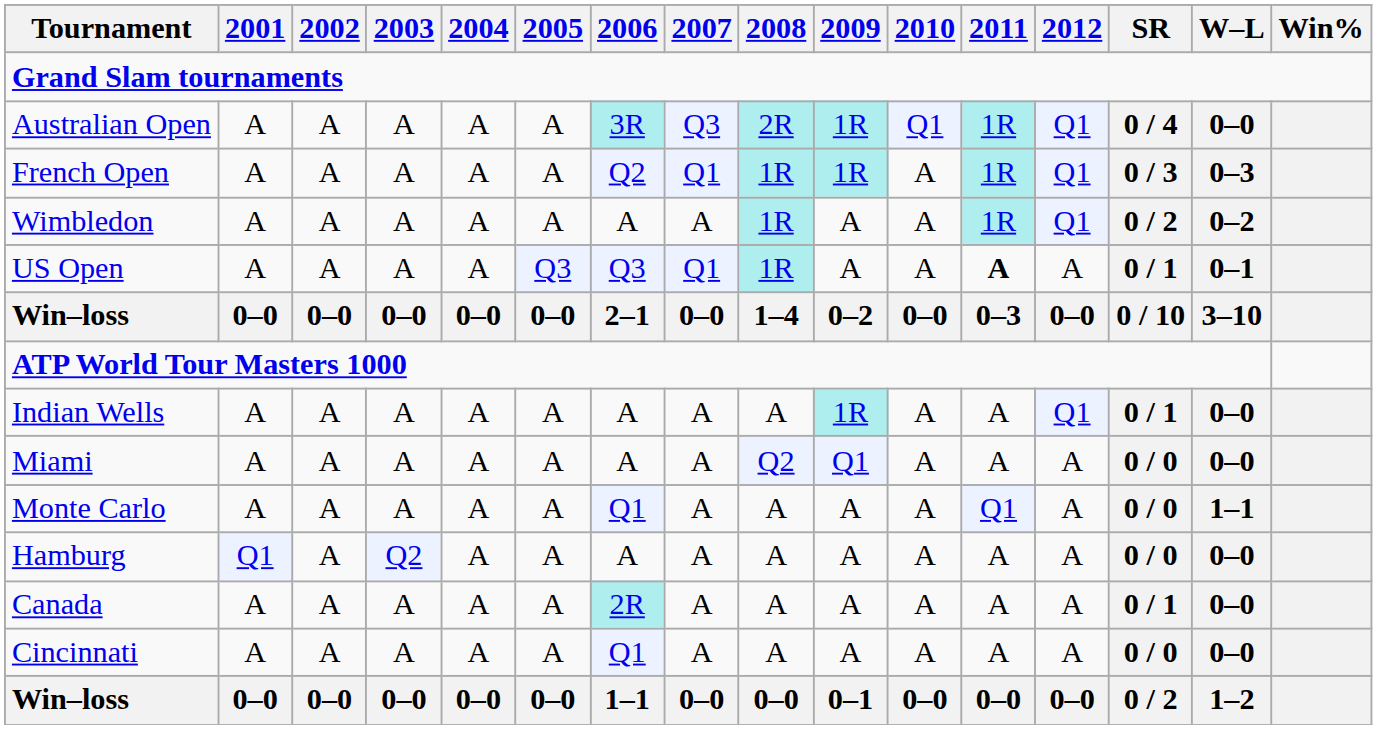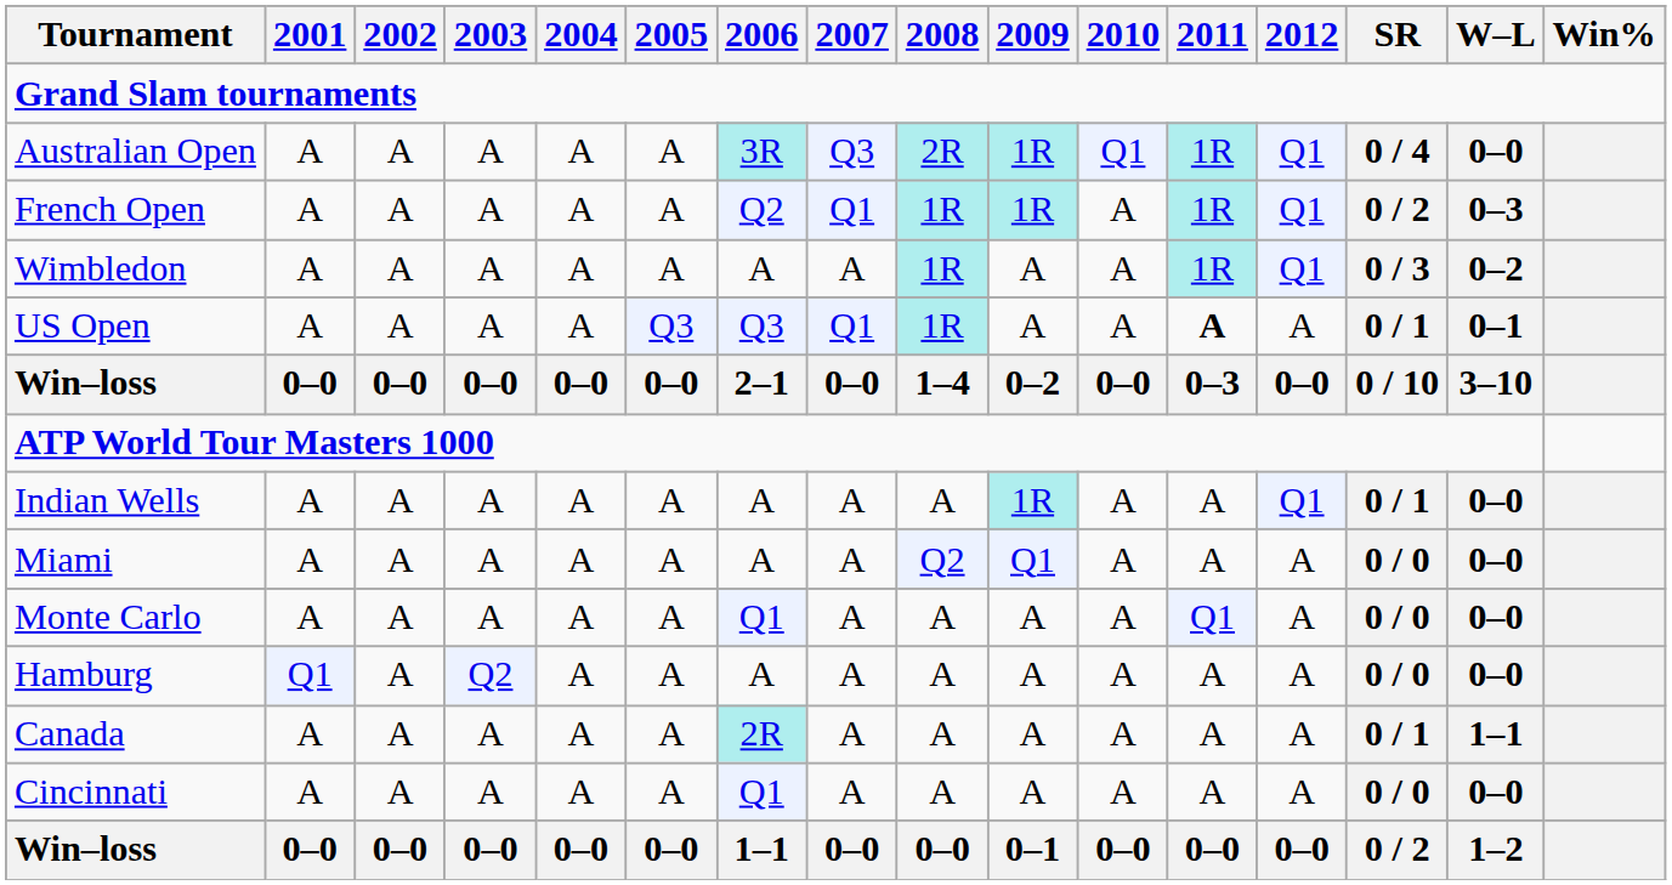 <table class=wikitable style=text-align:center>
 <tr>
 <th>Tournament</th>
 <th><a href='#'>2001</a></th>
 <th><a href='#'>2002</a></th>
 <th><a href='#'>2003</a></th>
 <th><a href='#'>2004</a></th>
 <th><a href='#'>2005</a></th>
 <th><a href='#'>2006</a></th>
 <th><a href='#'>2007</a></th>
 <th><a href='#'>2008</a></th>
 <th><a href='#'>2009</a></th>
 <th><a href='#'>2010</a></th>
 <th><a href='#'>2011</a></th>
 <th><a href='#'>2012</a></th>
 <th>SR</th>
 <th>W–L</th>
 <th>Win%</th>
 </tr>
 <tr>
 <td colspan=25 style=text-align:left><a href='#'><strong>Grand Slam tournaments</strong></a></td>
 </tr>
 <tr>
 <td align=left><a href='#'>Australian Open</a></td>
 <td>A</td>
 <td>A</td>
 <td>A</td>
 <td>A</td>
 <td>A</td>
 <td bgcolor=afeeee><a href='#'>3R</a></td>
 <td bgcolor=ecf2ff><a href='#'>Q3</a></td>
 <td bgcolor=afeeee><a href='#'>2R</a></td>
 <td bgcolor=afeeee><a href='#'>1R</a></td>
 <td bgcolor=ecf2ff><a href='#'>Q1</a></td>
 <td bgcolor=afeeee><a href='#'>1R</a></td>
 <td bgcolor=ecf2ff><a href='#'>Q1</a></td>
 <th>0 / 4</th>
 <th>0–0</th>
 <th></th>
 </tr>
 <tr>
 <td align=left><a href='#'>French Open</a></td>
 <td>A</td>
 <td>A</td>
 <td>A</td>
 <td>A</td>
 <td>A</td>
 <td bgcolor=ecf2ff><a href='#'>Q2</a></td>
 <td bgcolor=ecf2ff><a href='#'>Q1</a></td>
 <td bgcolor=afeeee><a href='#'>1R</a></td>
 <td bgcolor=afeeee><a href='#'>1R</a></td>
 <td>A</td>
 <td bgcolor=afeeee><a href='#'>1R</a></td>
 <td bgcolor=ecf2ff><a href='#'>Q1</a></td>
-<th>0 / 3</th>
+<th>0 / 2</th>
 <th>0–3</th>
 <th></th>
 </tr>
 <tr>
 <td align=left><a href='#'>Wimbledon</a></td>
 <td>A</td>
 <td>A</td>
 <td>A</td>
 <td>A</td>
 <td>A</td>
 <td>A</td>
 <td>A</td>
 <td bgcolor=afeeee><a href='#'>1R</a></td>
 <td>A</td>
 <td>A</td>
 <td bgcolor=afeeee><a href='#'>1R</a></td>
 <td bgcolor=ecf2ff><a href='#'>Q1</a></td>
-<th>0 / 2</th>
+<th>0 / 3</th>
 <th>0–2</th>
 <th></th>
 </tr>
 <tr>
 <td align=left><a href='#'>US Open</a></td>
 <td>A</td>
 <td>A</td>
 <td>A</td>
 <td>A</td>
 <td bgcolor=ecf2ff><a href='#'>Q3</a></td>
 <td bgcolor=ecf2ff><a href='#'>Q3</a></td>
 <td bgcolor=ecf2ff><a href='#'>Q1</a></td>
 <td bgcolor=afeeee><a href='#'>1R</a></td>
 <td>A</td>
 <td>A</td>
 <td><strong>A</strong></td>
 <td>A</td>
 <th>0 / 1</th>
 <th>0–1</th>
 <th></th>
 </tr>
 <tr>
 <th style=text-align:left>Win–loss</th>
 <th>0–0</th>
 <th>0–0</th>
 <th>0–0</th>
 <th>0–0</th>
 <th>0–0</th>
 <th>2–1</th>
 <th>0–0</th>
 <th>1–4</th>
 <th>0–2</th>
 <th>0–0</th>
 <th>0–3</th>
 <th>0–0</th>
 <th>0 / 10</th>
 <th>3–10</th>
 <th></th>
 </tr>
 <tr>
 <td colspan=15 align=left><strong><a href='#'>ATP World Tour Masters 1000</a></strong></td>
 </tr>
 <tr>
 <td align=left><a href='#'>Indian Wells</a></td>
 <td>A</td>
 <td>A</td>
 <td>A</td>
 <td>A</td>
 <td>A</td>
 <td>A</td>
 <td>A</td>
 <td>A</td>
 <td bgcolor=afeeee><a href='#'>1R</a></td>
 <td>A</td>
 <td>A</td>
 <td bgcolor=ecf2ff><a href='#'>Q1</a></td>
 <th>0 / 1</th>
 <th>0–0</th>
 <th></th>
 </tr>
 <tr>
 <td align=left><a href='#'>Miami</a></td>
 <td>A</td>
 <td>A</td>
 <td>A</td>
 <td>A</td>
 <td>A</td>
 <td>A</td>
 <td>A</td>
 <td bgcolor=ecf2ff><a href='#'>Q2</a></td>
 <td bgcolor=ecf2ff><a href='#'>Q1</a></td>
 <td>A</td>
 <td>A</td>
 <td>A</td>
 <th>0 / 0</th>
 <th>0–0</th>
 <th></th>
 </tr>
 <tr>
 <td align=left><a href='#'>Monte Carlo</a></td>
 <td>A</td>
 <td>A</td>
 <td>A</td>
 <td>A</td>
 <td>A</td>
 <td bgcolor=ecf2ff><a href='#'>Q1</a></td>
 <td>A</td>
 <td>A</td>
 <td>A</td>
 <td>A</td>
 <td bgcolor=ecf2ff><a href='#'>Q1</a></td>
 <td>A</td>
 <th>0 / 0</th>
-<th>1–1</th>
+<th>0–0</th>
 <th></th>
 </tr>
 <tr>
 <td align=left><a href='#'>Hamburg</a></td>
 <td bgcolor=ecf2ff><a href='#'>Q1</a></td>
 <td>A</td>
 <td bgcolor=ecf2ff><a href='#'>Q2</a></td>
 <td>A</td>
 <td>A</td>
 <td>A</td>
 <td>A</td>
 <td>A</td>
 <td>A</td>
 <td>A</td>
 <td>A</td>
 <td>A</td>
 <th>0 / 0</th>
 <th>0–0</th>
 <th></th>
 </tr>
 <tr>
 <td align=left><a href='#'>Canada</a></td>
 <td>A</td>
 <td>A</td>
 <td>A</td>
 <td>A</td>
 <td>A</td>
 <td bgcolor=afeeee><a href='#'>2R</a></td>
 <td>A</td>
 <td>A</td>
 <td>A</td>
 <td>A</td>
 <td>A</td>
 <td>A</td>
 <th>0 / 1</th>
-<th>0–0</th>
+<th>1–1</th>
 <th></th>
 </tr>
 <tr>
 <td align=left><a href='#'>Cincinnati</a></td>
 <td>A</td>
 <td>A</td>
 <td>A</td>
 <td>A</td>
 <td>A</td>
 <td bgcolor=ecf2ff><a href='#'>Q1</a></td>
 <td>A</td>
 <td>A</td>
 <td>A</td>
 <td>A</td>
 <td>A</td>
 <td>A</td>
 <th>0 / 0</th>
 <th>0–0</th>
 <th></th>
 </tr>
 <tr>
 <th style=text-align:left>Win–loss</th>
 <th>0–0</th>
 <th>0–0</th>
 <th>0–0</th>
 <th>0–0</th>
 <th>0–0</th>
 <th>1–1</th>
 <th>0–0</th>
 <th>0–0</th>
 <th>0–1</th>
 <th>0–0</th>
 <th>0–0</th>
 <th>0–0</th>
 <th>0 / 2</th>
 <th>1–2</th>
 <th></th>
 </tr>
 </table>
